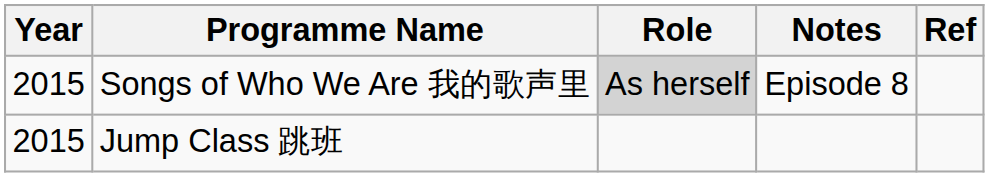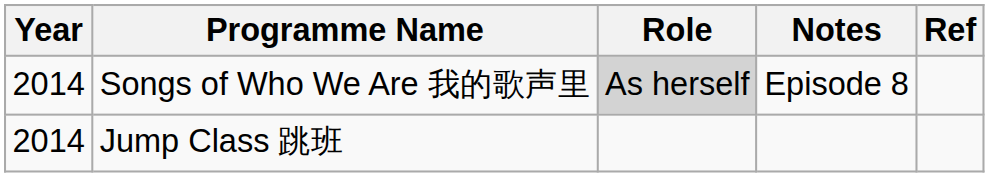 <table class="wikitable">
 <tr>
 <th>Year</th>
 <th>Programme Name</th>
 <th>Role</th>
 <th>Notes</th>
 <th>Ref</th>
 </tr>
 <tr>
-<td>2015</td>
+<td>2014</td>
 <td>Songs of Who We Are 我的歌声里</td>
 <td style="background: lightgrey;">As herself</td>
 <td>Episode 8</td>
 <td></td>
 </tr>
 <tr>
-<td>2015</td>
+<td>2014</td>
 <td>Jump Class 跳班</td>
 <td></td>
 <td></td>
 <td></td>
 </tr>
 </table>
